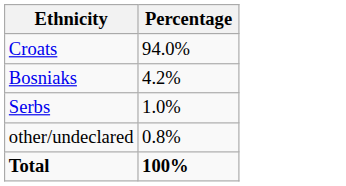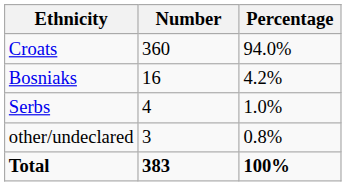 <table class="wikitable">
 <tr>
 <th width="100px">Ethnicity</th>
+<th width="80px">Number</th>
 <th width="80px">Percentage</th>
 </tr>
 <tr>
 <td><a href='#'>Croats</a></td>
+<td>360</td>
 <td>94.0%</td>
 </tr>
 <tr>
 <td><a href='#'>Bosniaks</a></td>
+<td>16</td>
 <td>4.2%</td>
 </tr>
 <tr>
 <td><a href='#'>Serbs</a></td>
+<td>4</td>
 <td>1.0%</td>
 </tr>
 <tr>
 <td>other/undeclared</td>
+<td>3</td>
 <td>0.8%</td>
 </tr>
 <tr>
 <td><strong>Total</strong></td>
+<td><strong>383</strong></td>
 <td><strong>100%</strong></td>
 </tr>
 </table>
